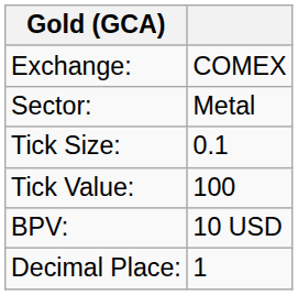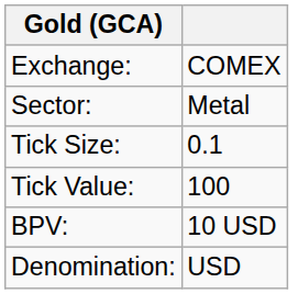 <table class="wikitable">
 <tr>
 <th>Gold (GCA)</th>
 <th></th>
 </tr>
 <tr>
 <td>Exchange:</td>
 <td>COMEX</td>
 </tr>
 <tr>
 <td>Sector:</td>
 <td>Metal</td>
 </tr>
 <tr>
 <td>Tick Size:</td>
 <td>0.1</td>
 </tr>
 <tr>
 <td>Tick Value:</td>
 <td>100</td>
 </tr>
 <tr>
 <td>BPV:</td>
 <td>10 USD</td>
 </tr>
 <tr>
-<td>Decimal Place:</td>
-<td>1</td>
+<td>Denomination:</td>
+<td>USD</td>
 </tr>
 </table>
